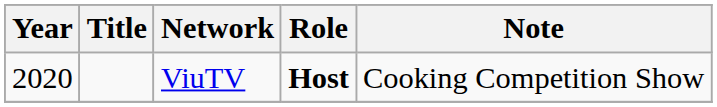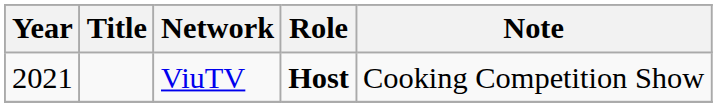 <table class="wikitable plainrowheaders">
 <tr>
 <th scope="col">Year</th>
 <th scope="col">Title</th>
 <th scope="col">Network</th>
 <th scope="col">Role</th>
 <th scope="col">Note</th>
 </tr>
 <tr>
-<td>2020</td>
+<td>2021</td>
 <td><em></em></td>
 <td><a href='#'>ViuTV</a></td>
 <td><strong>Host</strong></td>
 <td>Cooking Competition Show</td>
 </tr>
 <tr>
 </tr>
 </table>
